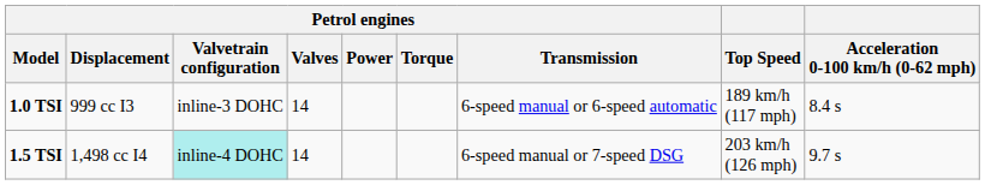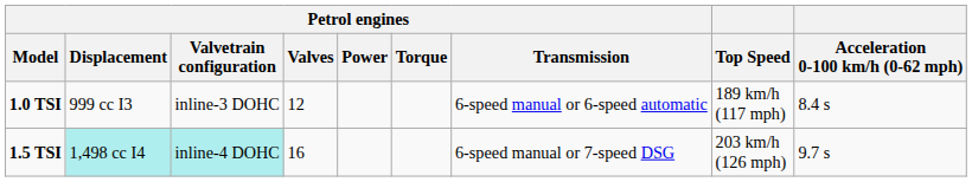 <table class="wikitable" style="text-align:left; font-size:90%;">
 <tr>
 <th colspan="7">Petrol engines</th>
 <th></th>
 <th></th>
 </tr>
 <tr>
 <th>Model</th>
 <th>Displacement</th>
 <th><strong>Valvetrain</strong><br><strong>configuration</strong></th>
 <th>Valves</th>
 <th>Power</th>
 <th>Torque</th>
 <th>Transmission</th>
 <th>Top Speed</th>
 <th><strong>Acceleration</strong><br><strong>0-100 km/h (0-62 mph)</strong></th>
 </tr>
 <tr>
 <td><strong>1.0 TSI</strong></td>
 <td>999 cc I3</td>
 <td>inline-3 DOHC</td>
-<td>14</td>
+<td>12</td>
 <td></td>
 <td></td>
 <td>6-speed <a href='#'>manual</a> or 6-speed <a href='#'>automatic</a></td>
 <td>189 km/h<br>(117 mph)</td>
 <td>8.4 s</td>
 </tr>
 <tr>
 <td><strong>1.5 TSI</strong></td>
-<td>1,498 cc I4</td>
+<td style="background: paleturquoise;">1,498 cc I4</td>
 <td style="background: paleturquoise;">inline-4 DOHC</td>
-<td>14</td>
+<td>16</td>
 <td></td>
 <td></td>
 <td>6-speed manual or 7-speed <a href='#'>DSG</a></td>
 <td>203 km/h<br>(126 mph)</td>
 <td>9.7 s</td>
 </tr>
 </table>
